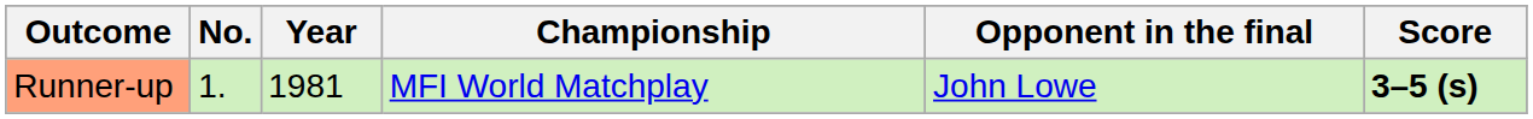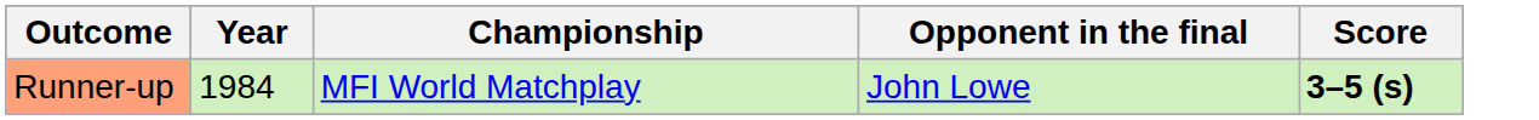 <table class="sortable wikitable">
 <tr>
 <th style="width:80px;">Outcome</th>
-<th style="width:20px;">No.</th>
 <th style="width:50px;">Year</th>
 <th style="width:250px;">Championship</th>
 <th style="width:200px;">Opponent in the final</th>
 <th style="width:70px;">Score</th>
 </tr>
 <tr style="background:#d0f0c0;">
 <td style="background:#ffa07a;">Runner-up</td>
-<td>1.</td>
-<td>1981</td>
+<td>1984</td>
 <td><a href='#'>MFI World Matchplay</a></td>
 <td> <a href='#'>John Lowe</a></td>
 <td><strong>3–5 (s)</strong></td>
 </tr>
 </table>
